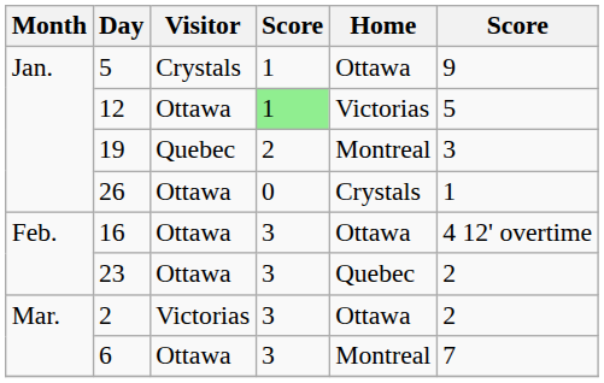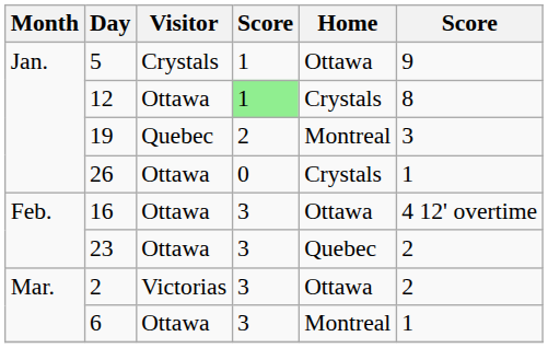 <table class="wikitable">
 <tr>
 <th>Month</th>
 <th>Day</th>
 <th>Visitor</th>
 <th>Score</th>
 <th>Home</th>
 <th>Score</th>
 </tr>
 <tr>
 <td rowspan=4 valign=top>Jan.</td>
 <td>5</td>
 <td>Crystals</td>
 <td>1</td>
 <td>Ottawa</td>
 <td>9</td>
 </tr>
 <tr>
 <td>12</td>
 <td>Ottawa</td>
 <td style="background: lightgreen;">1</td>
-<td>Victorias</td>
-<td>5</td>
+<td>Crystals</td>
+<td>8</td>
 </tr>
 <tr>
 <td>19</td>
 <td>Quebec</td>
 <td>2</td>
 <td>Montreal</td>
 <td>3</td>
 </tr>
 <tr>
 <td>26</td>
 <td>Ottawa</td>
 <td>0</td>
 <td>Crystals</td>
 <td>1</td>
 </tr>
 <tr>
 <td rowspan=2 valign=top>Feb.</td>
 <td>16</td>
 <td>Ottawa</td>
 <td>3</td>
 <td>Ottawa</td>
 <td>4 12' overtime</td>
 </tr>
 <tr>
 <td>23</td>
 <td>Ottawa</td>
 <td>3</td>
 <td>Quebec</td>
 <td>2</td>
 </tr>
 <tr>
 <td rowspan=2 valign=top>Mar.</td>
 <td>2</td>
 <td>Victorias</td>
 <td>3</td>
 <td>Ottawa</td>
 <td>2</td>
 </tr>
 <tr>
 <td>6</td>
 <td>Ottawa</td>
 <td>3</td>
 <td>Montreal</td>
-<td>7</td>
+<td>1</td>
 </tr>
 <tr>
 </tr>
 </table>
